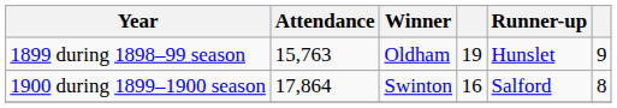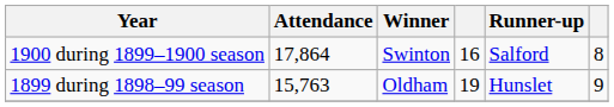 <table class="wikitable">
 <tr>
 <th>Year</th>
 <th>Attendance</th>
 <th>Winner</th>
 <th></th>
 <th>Runner-up</th>
 <th></th>
 </tr>
 <tr>
+<td><a href='#'>1900</a> during <a href='#'>1899–1900 season</a></td>
+<td>17,864</td>
+<td><a href='#'>Swinton</a></td>
+<td>16</td>
+<td><a href='#'>Salford</a></td>
+<td>8</td>
+</tr>
+<tr>
 <td><a href='#'>1899</a> during <a href='#'>1898–99 season</a></td>
 <td>15,763</td>
 <td><a href='#'>Oldham</a></td>
 <td>19</td>
 <td><a href='#'>Hunslet</a></td>
 <td>9</td>
 </tr>
 <tr>
-<td><a href='#'>1900</a> during <a href='#'>1899–1900 season</a></td>
-<td>17,864</td>
-<td><a href='#'>Swinton</a></td>
-<td>16</td>
-<td><a href='#'>Salford</a></td>
-<td>8</td>
-</tr>
-<tr>
 </tr>
 </table>
